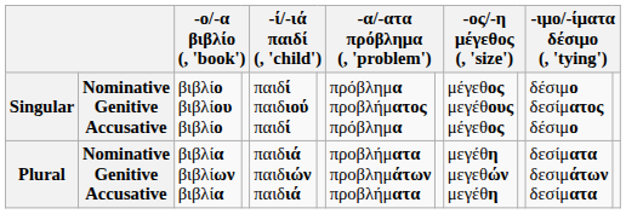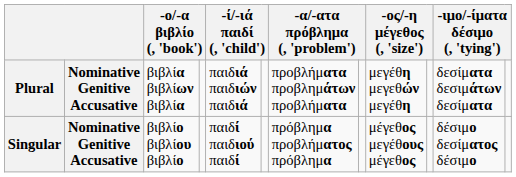 <table class="wikitable">
 <tr>
 <th colspan="2"> </th>
 <th colspan="2">-ο/-α<br>βιβλίο<br>(, 'book')</th>
 <th colspan="2">-ί/-ιά<br>παιδί<br>(, 'child')</th>
 <th colspan="2">-α/-ατα<br>πρόβλημα <br>(, 'problem')</th>
 <th colspan="2">-ος/-η<br>μέγεθος <br>(, 'size')</th>
 <th colspan="2">-ιμο/-ίματα<br>δέσιμο <br>(, 'tying')</th>
+</tr>
+<tr>
+<th>Plural</th>
+<th>Nominative<br>Genitive<br>Accusative</th>
+<td>βιβλί<strong>α</strong><br>βιβλί<strong>ων</strong><br>βιβλί<strong>α</strong></td>
+<td><br><br></td>
+<td>παιδ<strong>ιά</strong><br>παιδ<strong>ιών</strong><br>παιδ<strong>ιά</strong></td>
+<td><br><br></td>
+<td>προβλήμ<strong>ατα</strong><br>προβλημ<strong>άτων</strong> <br>προβλήμ<strong>ατα</strong></td>
+<td><br> <br></td>
+<td>μεγέθ<strong>η</strong><br>μεγεθ<strong>ών</strong><br>μεγέθ<strong>η</strong></td>
+<td><br><br></td>
+<td>δεσίμ<strong>ατα</strong><br>δεσιμ<strong>άτων</strong><br>δεσίμ<strong>ατα</strong></td>
+<td><br><br></td>
 </tr>
 <tr>
 <th>Singular</th>
 <th>Nominative<br>Genitive<br>Accusative</th>
 <td>βιβλί<strong>ο</strong><br>βιβλί<strong>ου</strong><br>βιβλί<strong>ο</strong></td>
 <td><br><br></td>
 <td>παιδ<strong>ί</strong><br>παιδ<strong>ιού</strong><br>παιδ<strong>ί</strong></td>
 <td><br><br></td>
 <td>πρόβλημ<strong>α</strong><br>προβλήμ<strong>ατος</strong> <br>πρόβλημ<strong>α</strong></td>
 <td><br> <br></td>
 <td>μέγεθ<strong>ος</strong><br>μεγέθ<strong>ους</strong><br>μέγεθ<strong>ος</strong></td>
 <td><br><br></td>
 <td>δέσιμ<strong>ο</strong><br>δεσίμ<strong>ατος</strong><br>δέσιμ<strong>ο</strong></td>
 <td><br><br></td>
 </tr>
-<tr>
-<th>Plural</th>
-<th>Nominative<br>Genitive<br>Accusative</th>
-<td>βιβλί<strong>α</strong><br>βιβλί<strong>ων</strong><br>βιβλί<strong>α</strong></td>
-<td><br><br></td>
-<td>παιδ<strong>ιά</strong><br>παιδ<strong>ιών</strong><br>παιδ<strong>ιά</strong></td>
-<td><br><br></td>
-<td>προβλήμ<strong>ατα</strong><br>προβλημ<strong>άτων</strong> <br>προβλήμ<strong>ατα</strong></td>
-<td><br> <br></td>
-<td>μεγέθ<strong>η</strong><br>μεγεθ<strong>ών</strong><br>μεγέθ<strong>η</strong></td>
-<td><br><br></td>
-<td>δεσίμ<strong>ατα</strong><br>δεσιμ<strong>άτων</strong><br>δεσίμ<strong>ατα</strong></td>
-<td><br><br></td>
-</tr>
 </table>
